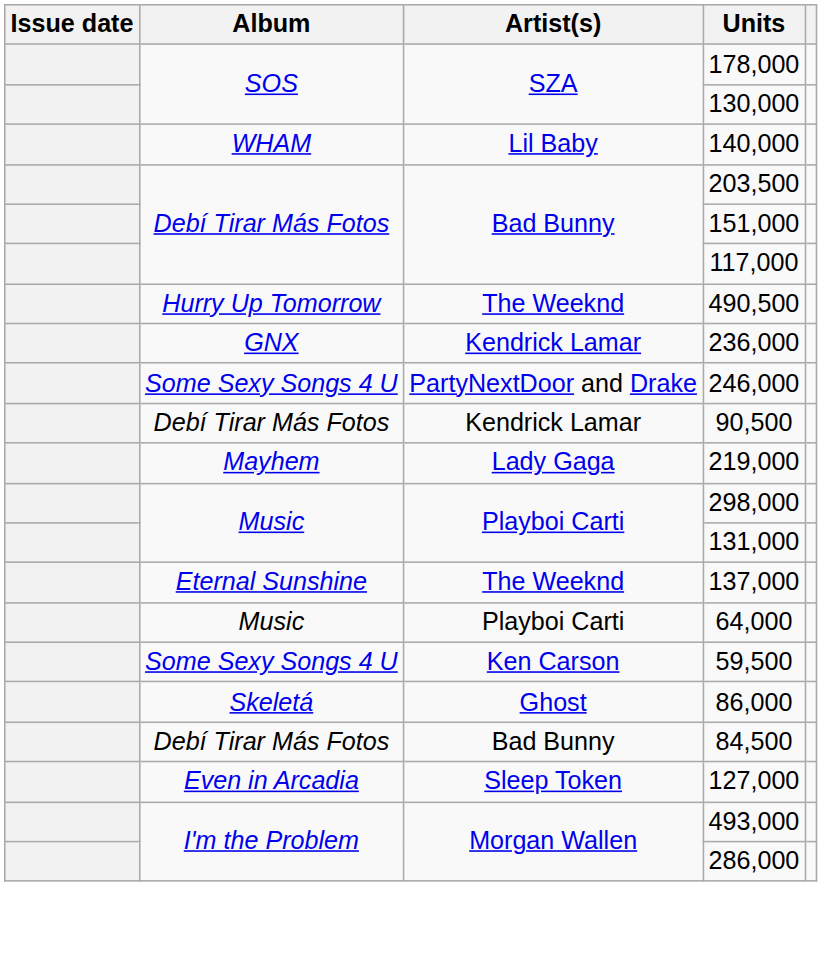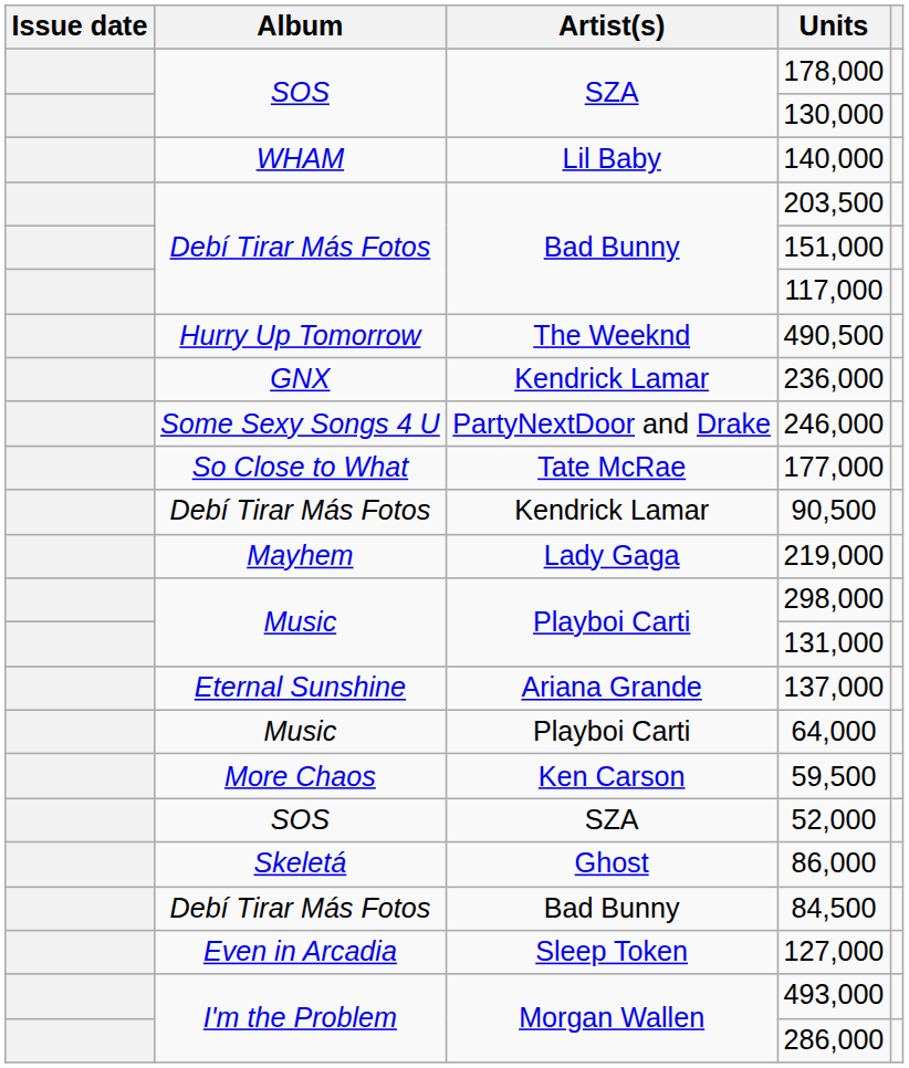 <table class="wikitable sortable plainrowheaders" style="text-align: center">
 <tr>
 <th scope="col">Issue date</th>
 <th scope="col">Album</th>
 <th scope="col">Artist(s)</th>
 <th scope="col">Units</th>
 <th scope="col" class="unsortable"></th>
 </tr>
 <tr>
 <th scope="row"></th>
 <td rowspan="2"><em><a href='#'>SOS</a></em></td>
 <td rowspan="2"><a href='#'>SZA</a></td>
 <td>178,000</td>
 <td></td>
 </tr>
 <tr>
 <th scope="row"></th>
 <td>130,000</td>
 <td></td>
 </tr>
 <tr>
 <th scope="row"></th>
 <td><em><a href='#'>WHAM</a></em></td>
 <td><a href='#'>Lil Baby</a></td>
 <td>140,000</td>
 <td></td>
 </tr>
 <tr>
 <th scope="row"></th>
 <td rowspan="3"><em><a href='#'>Debí Tirar Más Fotos</a></em></td>
 <td rowspan="3"><a href='#'>Bad Bunny</a></td>
 <td>203,500</td>
 <td></td>
 </tr>
 <tr>
 <th scope="row"></th>
 <td>151,000</td>
 <td></td>
 </tr>
 <tr>
 <th scope="row"></th>
 <td>117,000</td>
 <td></td>
 </tr>
 <tr>
 <th scope="row"></th>
 <td><em><a href='#'>Hurry Up Tomorrow</a></em></td>
 <td><a href='#'>The Weeknd</a></td>
 <td>490,500</td>
 <td></td>
 </tr>
 <tr>
 <th scope="row"></th>
 <td><em><a href='#'>GNX</a></em></td>
 <td><a href='#'>Kendrick Lamar</a></td>
 <td>236,000</td>
 <td></td>
 </tr>
 <tr>
 <th scope="row"></th>
 <td><em><a href='#'>Some Sexy Songs 4 U</a></em></td>
 <td><a href='#'>PartyNextDoor</a> and <a href='#'>Drake</a></td>
 <td>246,000</td>
 <td></td>
 </tr>
 <tr>
 <th scope="row"></th>
+<td><em><a href='#'>So Close to What</a></em></td>
+<td><a href='#'>Tate McRae</a></td>
+<td>177,000</td>
+<td></td>
+</tr>
+<tr>
+<th scope="row"></th>
 <td><em>Debí Tirar Más Fotos</em></td>
 <td>Kendrick Lamar</td>
 <td>90,500</td>
 <td></td>
 </tr>
 <tr>
 <th scope="row"></th>
 <td><em><a href='#'>Mayhem</a></em></td>
 <td><a href='#'>Lady Gaga</a></td>
 <td>219,000</td>
 <td></td>
 </tr>
 <tr>
 <th scope="row"></th>
 <td rowspan="2"><em><a href='#'>Music</a></em></td>
 <td rowspan="2"><a href='#'>Playboi Carti</a></td>
 <td>298,000</td>
 <td></td>
 </tr>
 <tr>
 <th scope="row"></th>
 <td>131,000</td>
 <td></td>
 </tr>
 <tr>
 <th scope="row"></th>
 <td><em><a href='#'>Eternal Sunshine</a></em></td>
-<td><a href='#'>The Weeknd</a></td>
+<td><a href='#'>Ariana Grande</a></td>
 <td>137,000</td>
 <td></td>
 </tr>
 <tr>
 <th scope="row"></th>
 <td><em>Music</em></td>
 <td>Playboi Carti</td>
 <td>64,000</td>
 <td></td>
 </tr>
 <tr>
 <th scope="row"></th>
-<td><em><a href='#'>Some Sexy Songs 4 U</a></em></td>
+<td><em><a href='#'>More Chaos</a></em></td>
 <td><a href='#'>Ken Carson</a></td>
 <td>59,500</td>
+<td></td>
+</tr>
+<tr>
+<th scope="row"></th>
+<td><em>SOS</em></td>
+<td>SZA</td>
+<td>52,000</td>
 <td></td>
 </tr>
 <tr>
 <th scope="row"></th>
 <td><em><a href='#'>Skeletá</a></em></td>
 <td><a href='#'>Ghost</a></td>
 <td>86,000</td>
 <td></td>
 </tr>
 <tr>
 <th scope="row"></th>
 <td><em>Debí Tirar Más Fotos</em></td>
 <td>Bad Bunny</td>
 <td>84,500</td>
 <td></td>
 </tr>
 <tr>
 <th scope="row"></th>
 <td><em><a href='#'>Even in Arcadia</a></em></td>
 <td><a href='#'>Sleep Token</a></td>
 <td>127,000</td>
 <td></td>
 </tr>
 <tr>
 <th scope="row"></th>
 <td rowspan="2"><em><a href='#'>I'm the Problem</a></em></td>
 <td rowspan="2"><a href='#'>Morgan Wallen</a></td>
 <td>493,000</td>
 <td></td>
 </tr>
 <tr>
 <th scope="row"></th>
 <td>286,000</td>
 <td></td>
 </tr>
 </table>
